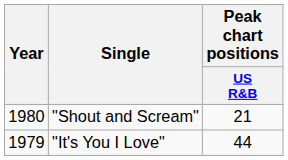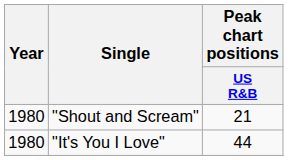 <table class="wikitable" style="text-align:center;">
 <tr>
 <th rowspan="2">Year</th>
 <th rowspan="2">Single</th>
 <th colspan="1">Peak chart positions</th>
 </tr>
 <tr style="font-size:smaller;">
 <th width="40"><a href='#'>US<br>R&B</a><br></th>
 </tr>
 <tr>
 <td rowspan="1">1980</td>
 <td align="left">"Shout and Scream"</td>
 <td>21</td>
 </tr>
 <tr>
-<td rowspan="1">1979</td>
+<td rowspan="1">1980</td>
 <td align="left">"It's You I Love"</td>
 <td>44</td>
 </tr>
 <tr>
 </tr>
 </table>
